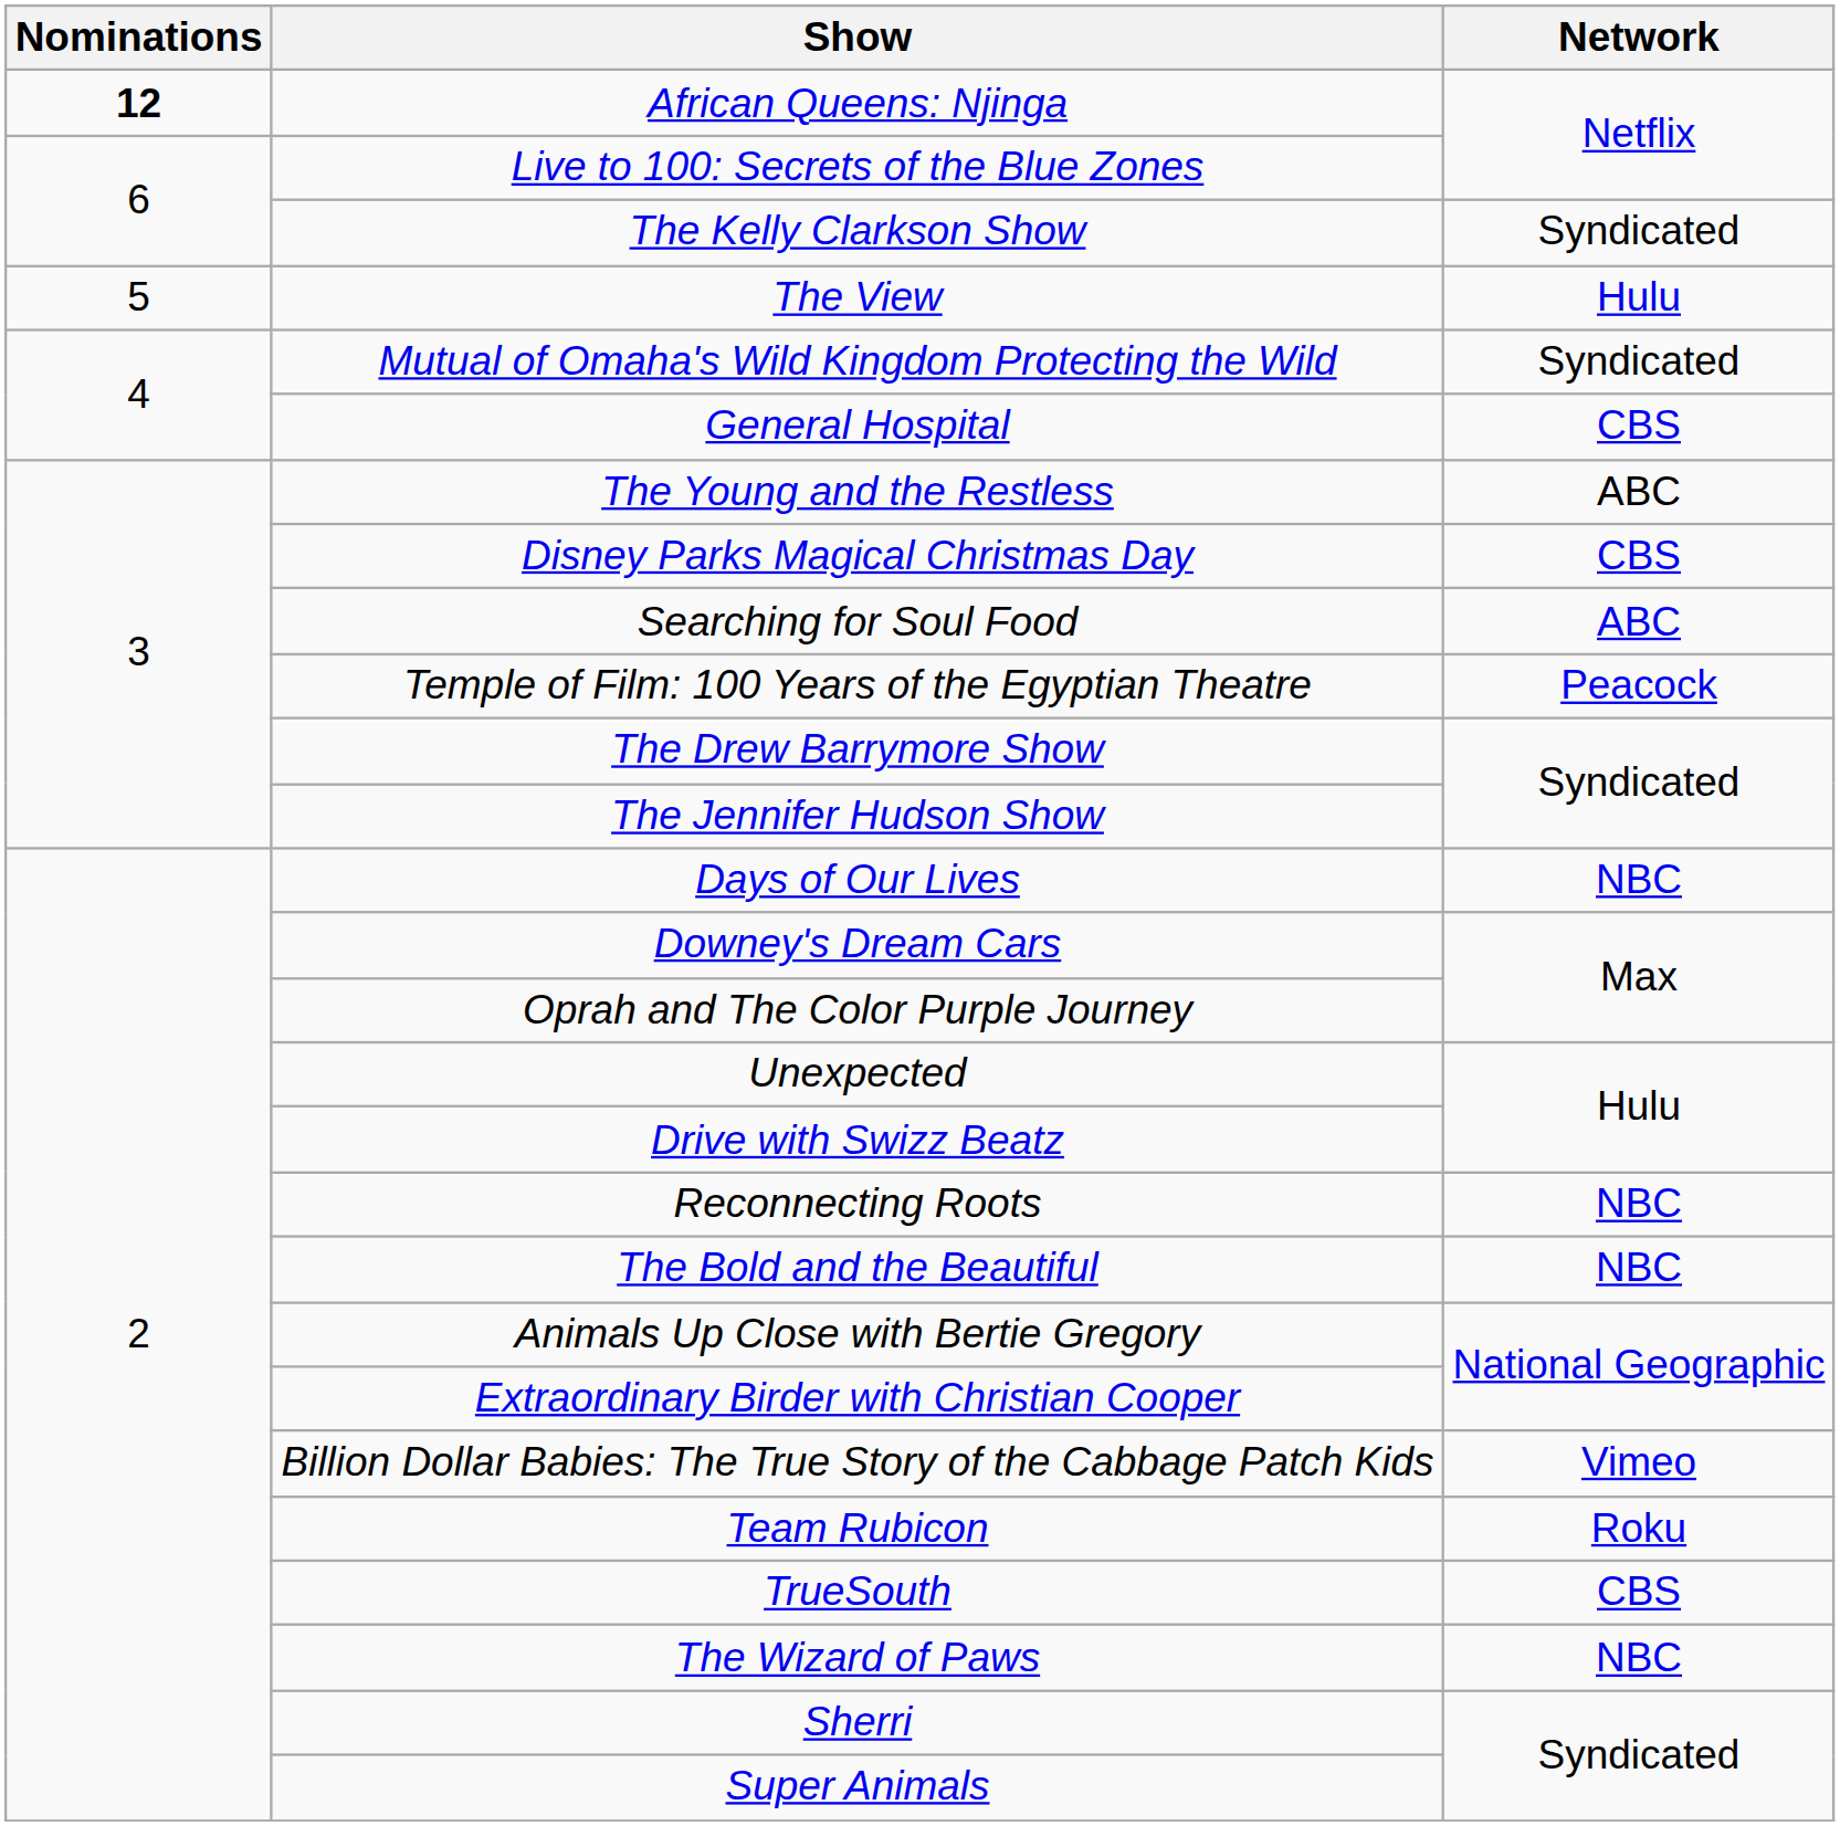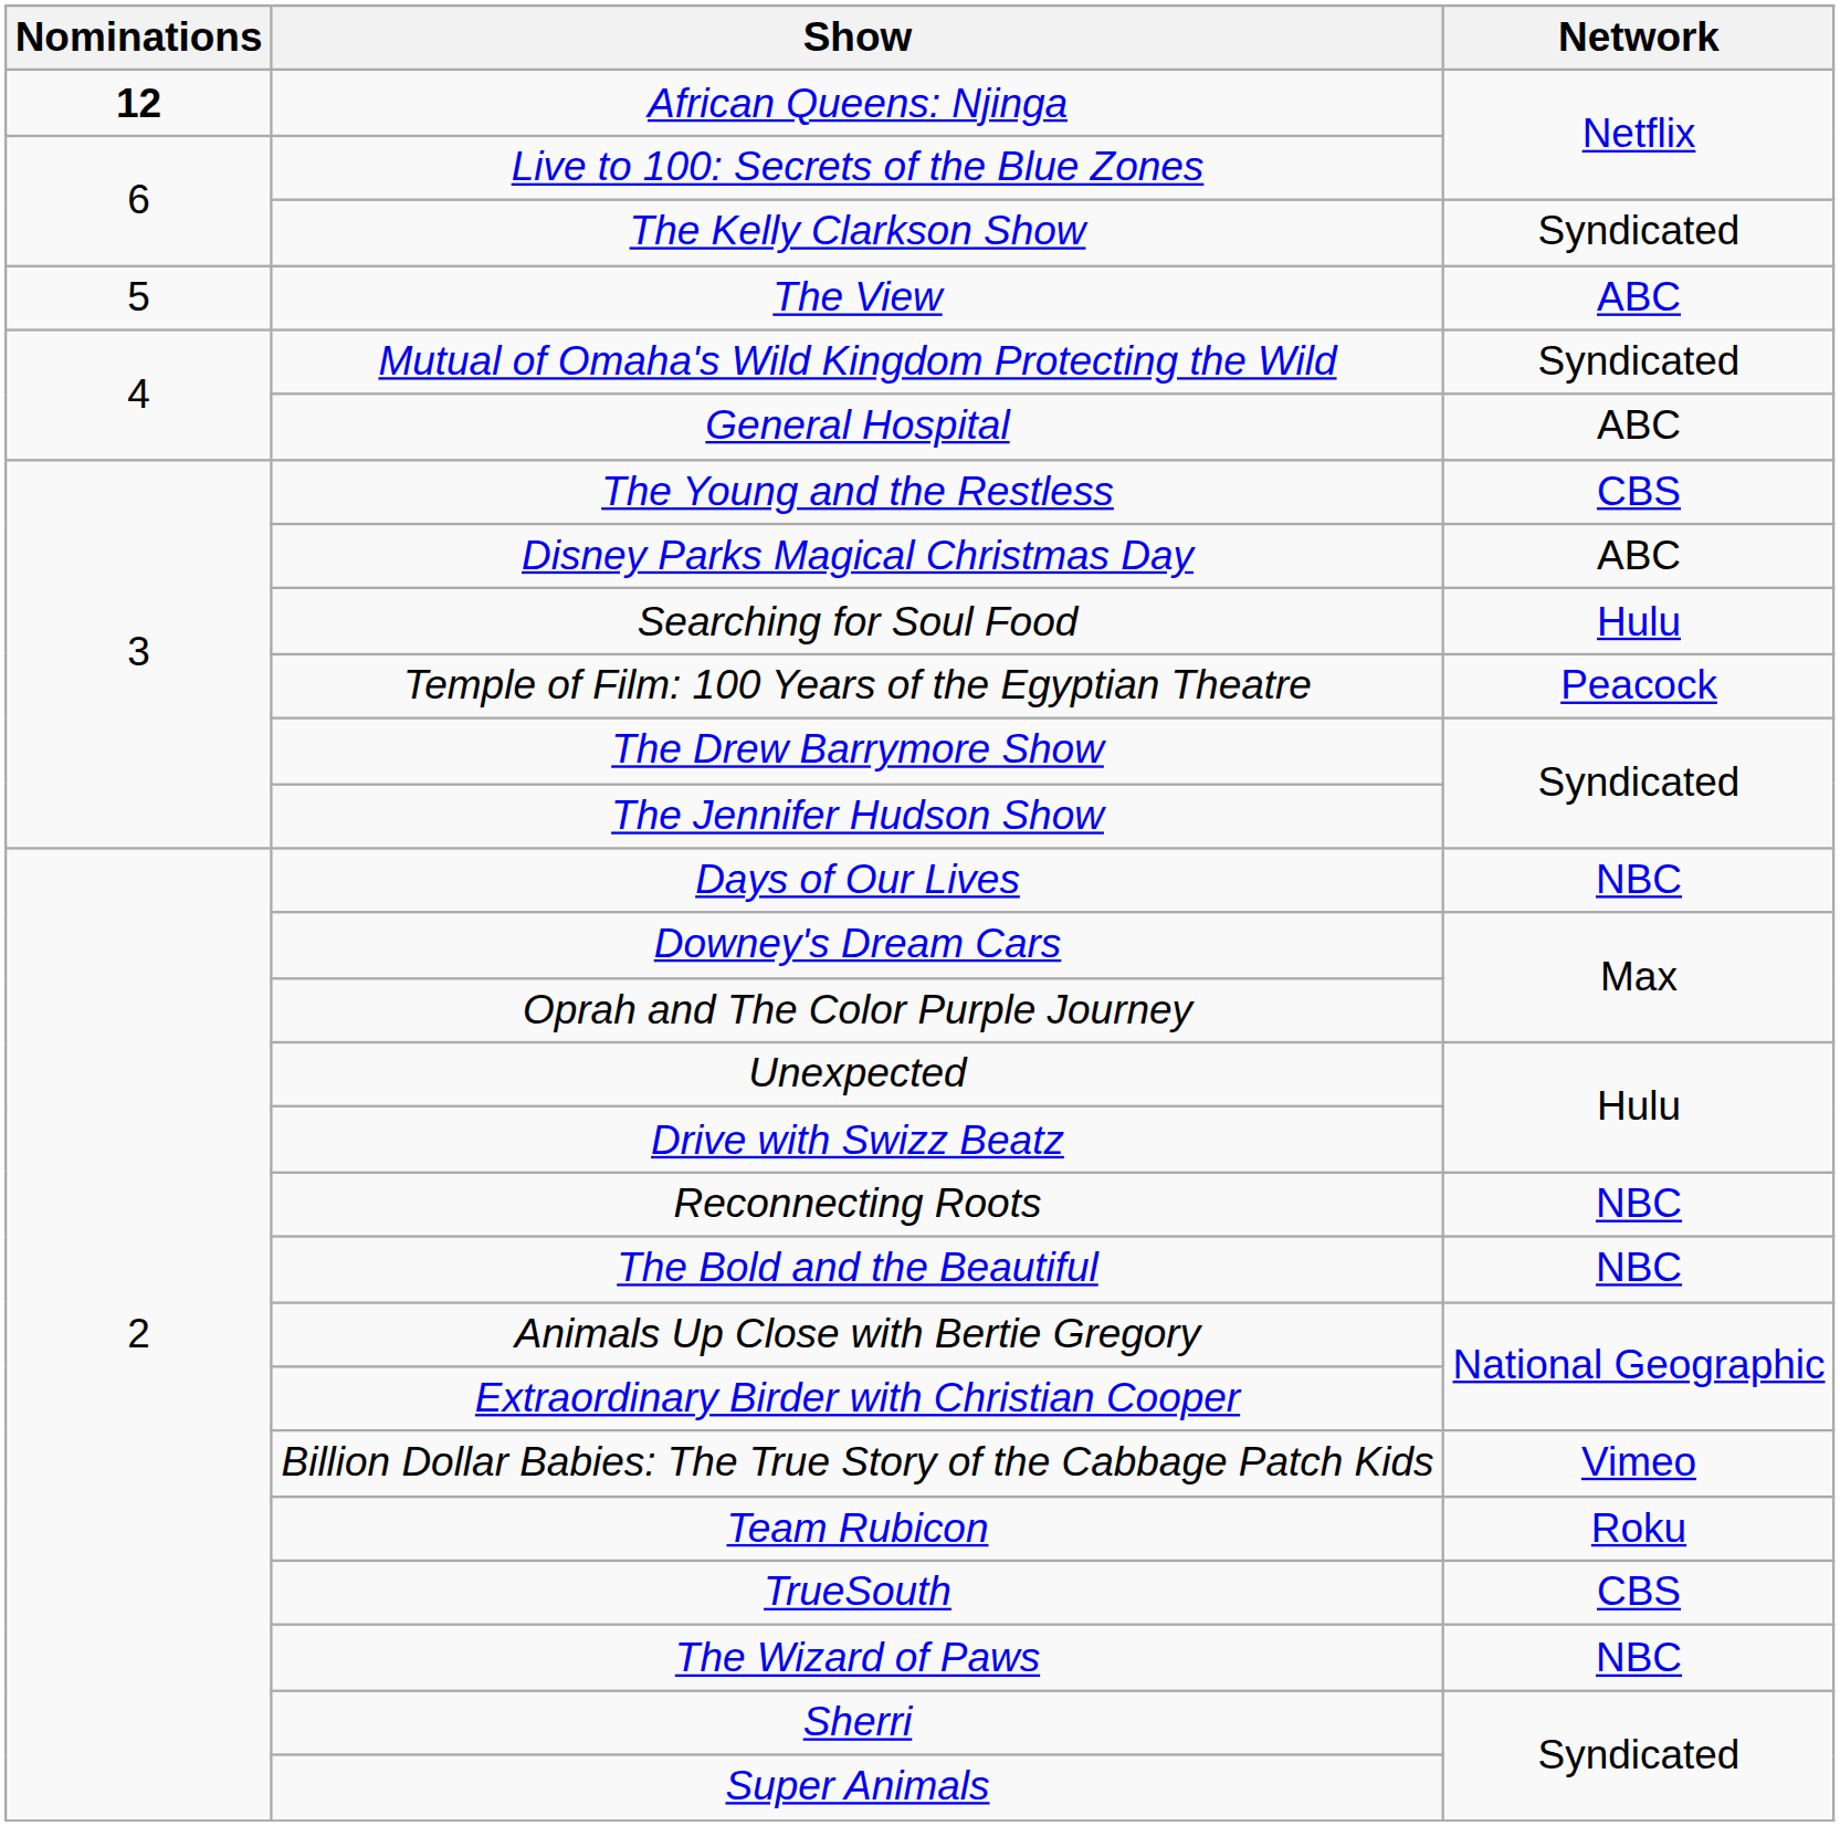 <table class="wikitable sortable" style="text-align: center; max-width:70%">
 <tr>
 <th scope="col">Nominations</th>
 <th scope="col">Show</th>
 <th scope="col">Network</th>
 </tr>
 <tr>
 <td scope="row" rowspan="1"><strong>12</strong></td>
 <td><em><a href='#'>African Queens: Njinga</a></em></td>
 <td rowspan="2"><a href='#'>Netflix</a></td>
 </tr>
 <tr>
 <td scope="row" rowspan="2">6</td>
 <td><em><a href='#'>Live to 100: Secrets of the Blue Zones</a></em></td>
 </tr>
 <tr>
 <td><em><a href='#'>The Kelly Clarkson Show</a></em></td>
 <td>Syndicated</td>
 </tr>
 <tr>
 <td scope="row" rowspan="1">5</td>
 <td><em><a href='#'>The View</a></em></td>
-<td><a href='#'>Hulu</a></td>
+<td><a href='#'>ABC</a></td>
 </tr>
 <tr>
 <td scope="row" rowspan="2">4</td>
 <td><em><a href='#'>Mutual of Omaha's Wild Kingdom Protecting the Wild</a></em></td>
 <td>Syndicated</td>
 </tr>
 <tr>
 <td><em><a href='#'>General Hospital</a></em></td>
-<td><a href='#'>CBS</a></td>
+<td>ABC</td>
 </tr>
 <tr>
 <td scope="row" rowspan="6">3</td>
 <td><em><a href='#'>The Young and the Restless</a></em></td>
+<td><a href='#'>CBS</a></td>
+</tr>
+<tr>
+<td><em><a href='#'>Disney Parks Magical Christmas Day</a></em></td>
 <td>ABC</td>
 </tr>
 <tr>
-<td><em><a href='#'>Disney Parks Magical Christmas Day</a></em></td>
-<td><a href='#'>CBS</a></td>
-</tr>
-<tr>
 <td><em>Searching for Soul Food</em></td>
-<td><a href='#'>ABC</a></td>
+<td><a href='#'>Hulu</a></td>
 </tr>
 <tr>
 <td><em>Temple of Film: 100 Years of the Egyptian Theatre</em></td>
 <td><a href='#'>Peacock</a></td>
 </tr>
 <tr>
 <td><em><a href='#'>The Drew Barrymore Show</a></em></td>
 <td rowspan="2">Syndicated</td>
 </tr>
 <tr>
 <td><em><a href='#'>The Jennifer Hudson Show</a></em></td>
 </tr>
 <tr>
 <td scope="row" rowspan="15">2</td>
 <td><em><a href='#'>Days of Our Lives</a></em></td>
 <td><a href='#'>NBC</a></td>
 </tr>
 <tr>
 <td><em><a href='#'>Downey's Dream Cars</a></em></td>
 <td rowspan="2">Max</td>
 </tr>
 <tr>
 <td><em>Oprah and The Color Purple Journey</em></td>
 </tr>
 <tr>
 <td><em>Unexpected</em></td>
 <td rowspan="2">Hulu</td>
 </tr>
 <tr>
 <td><em><a href='#'>Drive with Swizz Beatz</a></em></td>
 </tr>
 <tr>
 <td><em>Reconnecting Roots</em></td>
 <td><a href='#'>NBC</a></td>
 </tr>
 <tr>
 <td><em><a href='#'>The Bold and the Beautiful</a></em></td>
 <td><a href='#'>NBC</a></td>
 </tr>
 <tr>
 <td><em>Animals Up Close with Bertie Gregory</em></td>
 <td rowspan="2"><a href='#'>National Geographic</a></td>
 </tr>
 <tr>
 <td><em><a href='#'>Extraordinary Birder with Christian Cooper</a></em></td>
 </tr>
 <tr>
 <td><em>Billion Dollar Babies: The True Story of the Cabbage Patch Kids</em></td>
 <td><a href='#'>Vimeo</a></td>
 </tr>
 <tr>
 <td><em><a href='#'>Team Rubicon</a></em></td>
 <td><a href='#'>Roku</a></td>
 </tr>
 <tr>
 <td><em><a href='#'>TrueSouth</a></em></td>
 <td><a href='#'>CBS</a></td>
 </tr>
 <tr>
 <td><em><a href='#'>The Wizard of Paws</a></em></td>
 <td><a href='#'>NBC</a></td>
 </tr>
 <tr>
 <td><em><a href='#'>Sherri</a></em></td>
 <td rowspan="2">Syndicated</td>
 </tr>
 <tr>
 <td><em><a href='#'>Super Animals</a></em></td>
 </tr>
 <tr>
 </tr>
 </table>
